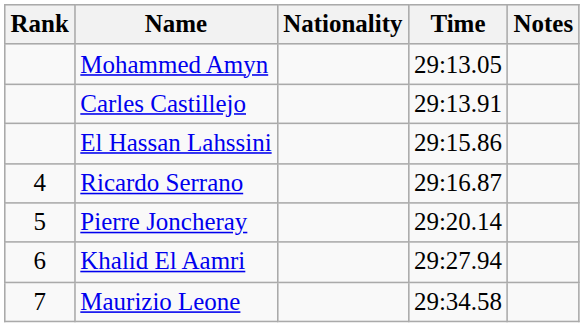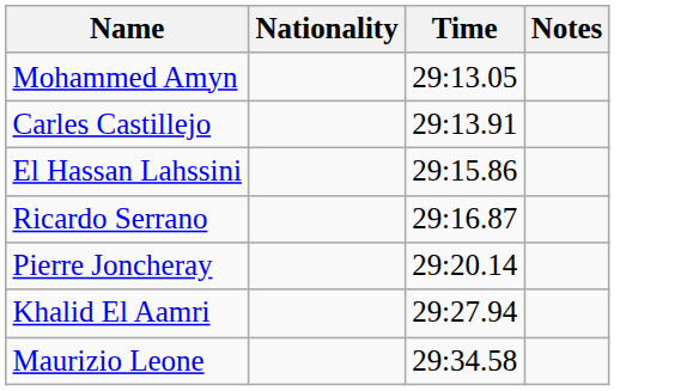 <table class="wikitable sortable" style="text-align:center">
 <tr>
-<th>Rank</th>
 <th>Name</th>
 <th>Nationality</th>
 <th>Time</th>
 <th>Notes</th>
 </tr>
 <tr>
-<td></td>
 <td align=left><a href='#'>Mohammed Amyn</a></td>
 <td align=left></td>
 <td>29:13.05</td>
 <td></td>
 </tr>
 <tr>
-<td></td>
 <td align=left><a href='#'>Carles Castillejo</a></td>
 <td align=left></td>
 <td>29:13.91</td>
 <td></td>
 </tr>
 <tr>
-<td></td>
 <td align=left><a href='#'>El Hassan Lahssini</a></td>
 <td align=left></td>
 <td>29:15.86</td>
 <td></td>
 </tr>
 <tr>
-<td>4</td>
 <td align=left><a href='#'>Ricardo Serrano</a></td>
 <td align=left></td>
 <td>29:16.87</td>
 <td></td>
 </tr>
 <tr>
-<td>5</td>
 <td align=left><a href='#'>Pierre Joncheray</a></td>
 <td align=left></td>
 <td>29:20.14</td>
 <td></td>
 </tr>
 <tr>
-<td>6</td>
 <td align=left><a href='#'>Khalid El Aamri</a></td>
 <td align=left></td>
 <td>29:27.94</td>
 <td></td>
 </tr>
 <tr>
-<td>7</td>
 <td align=left><a href='#'>Maurizio Leone</a></td>
 <td align=left></td>
 <td>29:34.58</td>
 <td></td>
 </tr>
 </table>
